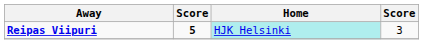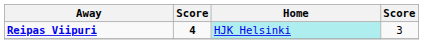 <table class="wikitable">
 <tr>
 <th width="200">Away</th>
 <th width="40">Score</th>
 <th width="200">Home</th>
 <th width="40">Score</th>
 </tr>
 <tr>
 <td><strong><a href='#'>Reipas Viipuri</a></strong></td>
-<td align=center><strong>5</strong></td>
+<td align=center><strong>4</strong></td>
 <td style="background: paleturquoise;"><a href='#'>HJK Helsinki</a></td>
 <td align=center>3</td>
 </tr>
 <tr>
 </tr>
 </table>
